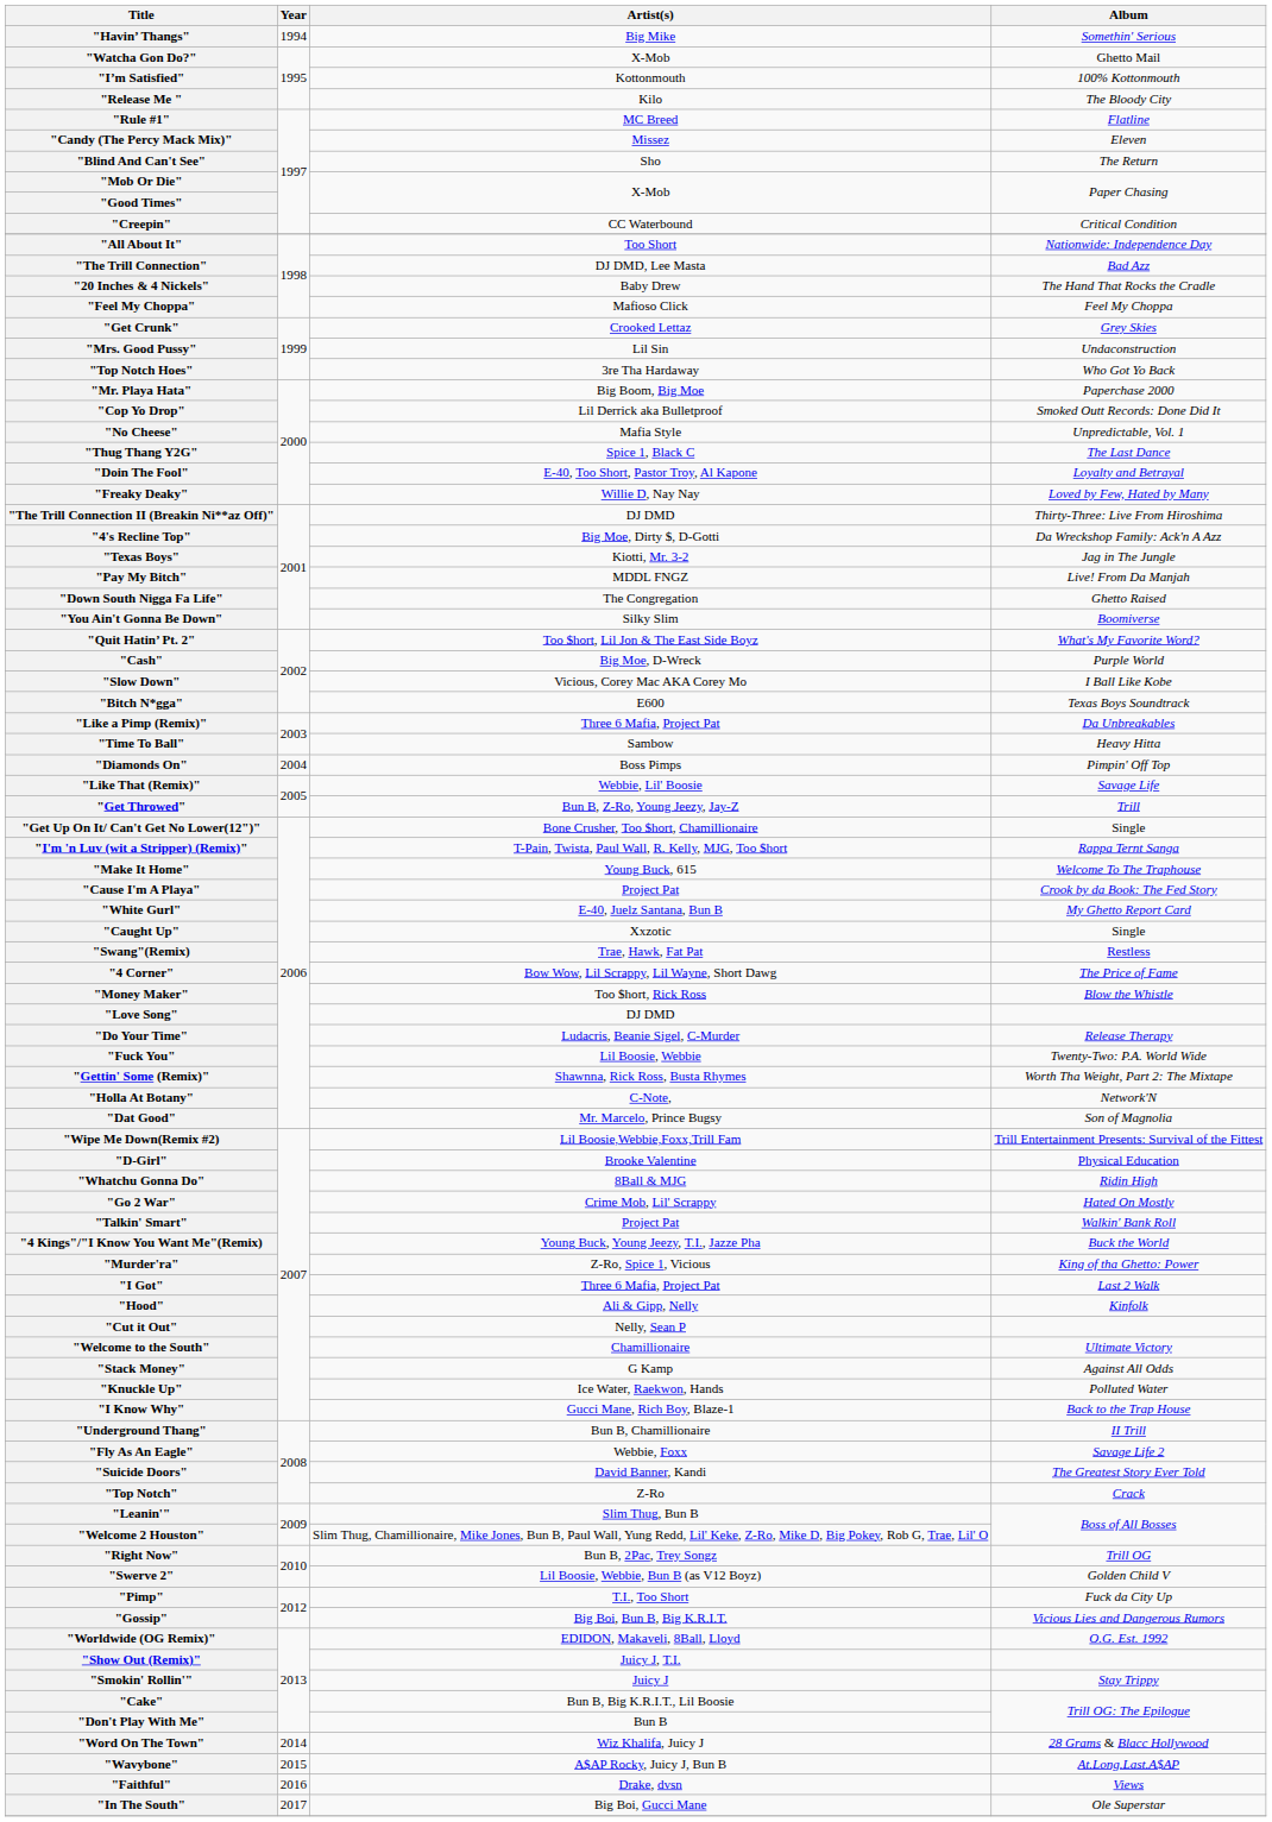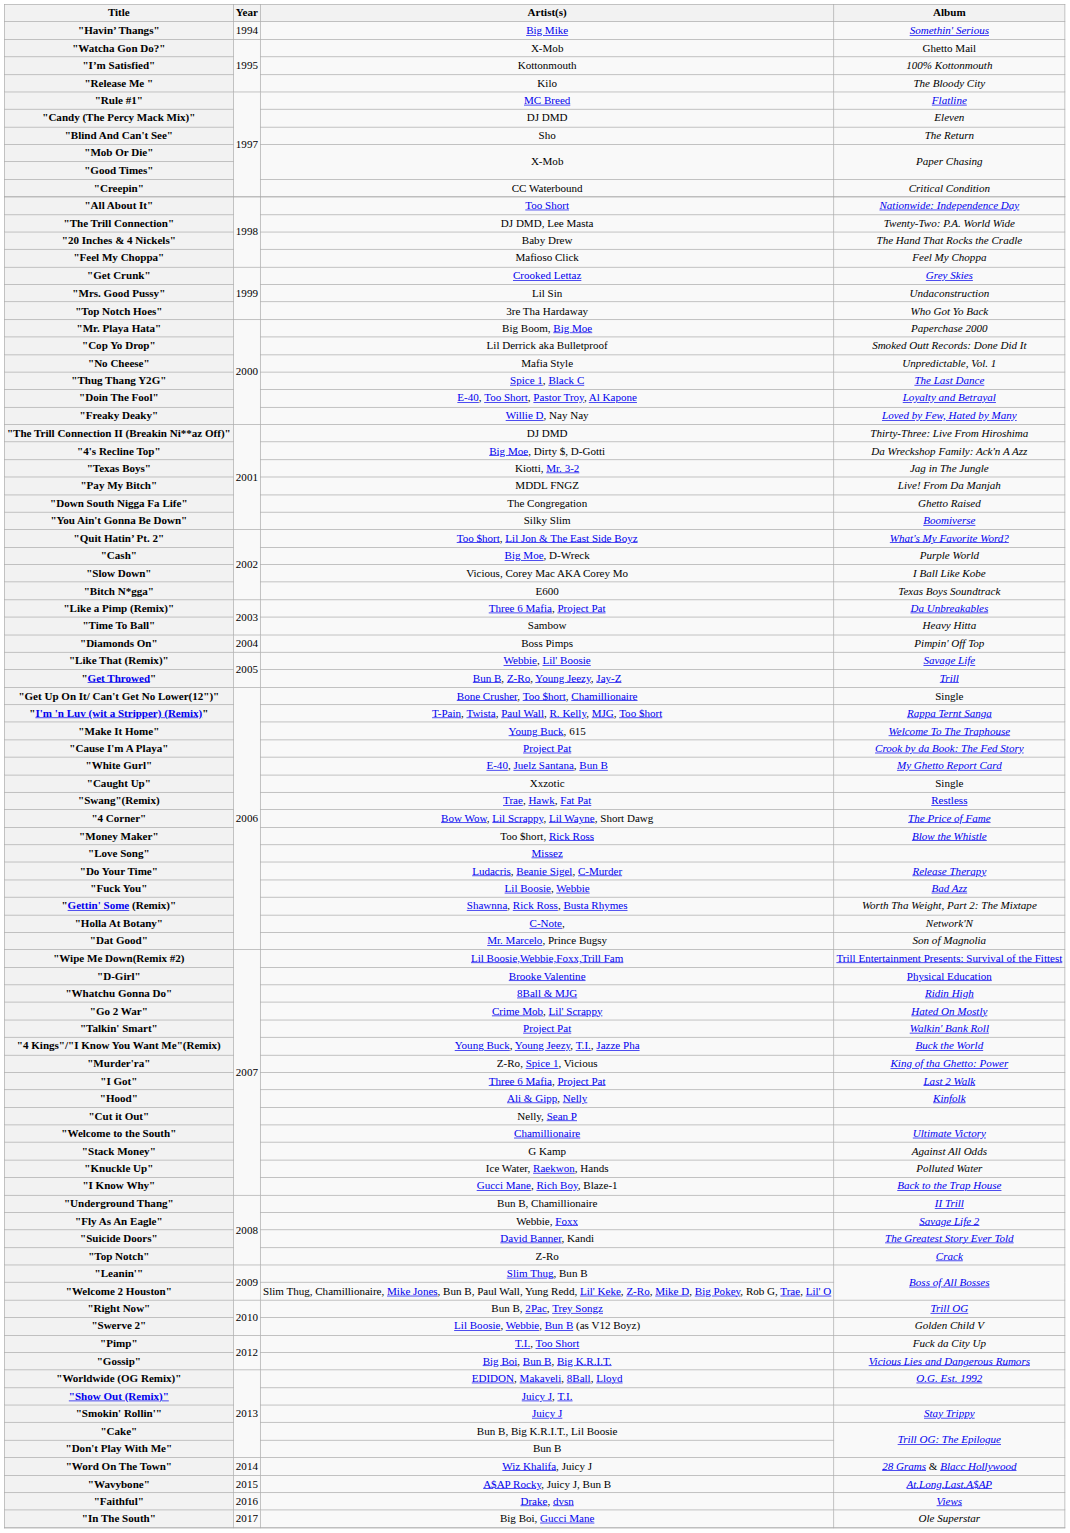 <table class="wikitable plainrowheaders" style="text-align:center;">
 <tr>
 <th scope="col">Title</th>
 <th scope="col">Year</th>
 <th scope="col">Artist(s)</th>
 <th scope="col">Album</th>
 </tr>
 <tr>
 <th scope="row">"Havin’ Thangs"</th>
 <td rowspan=>1994</td>
 <td><a href='#'>Big Mike</a></td>
 <td><em><a href='#'>Somethin' Serious</a></em></td>
 </tr>
 <tr>
 <th scope="row">"Watcha Gon Do?"</th>
 <td rowspan="3">1995</td>
 <td>X-Mob</td>
 <td>Ghetto Mail</td>
 </tr>
 <tr>
 <th scope="row">"I’m Satisfied"</th>
 <td>Kottonmouth</td>
 <td><em>100% Kottonmouth</em></td>
 </tr>
 <tr>
 <th scope="row">"Release Me "</th>
 <td>Kilo</td>
 <td><em>The Bloody City</em></td>
 </tr>
 <tr>
 <th scope="row">"Rule #1"</th>
 <td rowspan="6">1997</td>
 <td><a href='#'>MC Breed</a></td>
 <td><em><a href='#'>Flatline</a></em></td>
 </tr>
 <tr>
 <th scope="row">"Candy (The Percy Mack Mix)"</th>
-<td><a href='#'>Missez</a></td>
+<td>DJ DMD</td>
 <td><em>Eleven</em></td>
 </tr>
 <tr>
 <th scope="row">"Blind And Can't See"</th>
 <td>Sho</td>
 <td><em>The Return</em></td>
 </tr>
 <tr>
 <th scope="row">"Mob Or Die"</th>
 <td rowspan="2">X-Mob</td>
 <td rowspan="2"><em>Paper Chasing</em></td>
 </tr>
 <tr>
 <th scope="row">"Good Times"</th>
 </tr>
 <tr>
 <th scope="row">"Creepin"</th>
 <td>CC Waterbound</td>
 <td><em>Critical Condition</em></td>
 </tr>
 <tr>
 </tr>
 <tr>
 <th scope="row">"All About It"</th>
 <td rowspan="4">1998</td>
 <td><a href='#'>Too Short</a></td>
 <td><em><a href='#'>Nationwide: Independence Day</a></em></td>
 </tr>
 <tr>
 <th scope="row">"The Trill Connection"</th>
 <td>DJ DMD,  Lee Masta</td>
-<td><em><a href='#'>Bad Azz</a></em></td>
+<td><em>Twenty-Two: P.A. World Wide</em></td>
 </tr>
 <tr>
 <th scope="row">"20 Inches & 4 Nickels"</th>
 <td>Baby Drew</td>
 <td><em>The Hand That Rocks the Cradle</em></td>
 </tr>
 <tr>
 <th scope="row">"Feel My Choppa"</th>
 <td>Mafioso Click</td>
 <td><em>Feel My Choppa</em></td>
 </tr>
 <tr>
 <th scope="row">"Get Crunk"</th>
 <td rowspan="3">1999</td>
 <td><a href='#'>Crooked Lettaz</a></td>
 <td><em><a href='#'>Grey Skies</a></em></td>
 </tr>
 <tr>
 <th scope="row">"Mrs. Good Pussy"</th>
 <td>Lil Sin</td>
 <td><em>Undaconstruction</em></td>
 </tr>
 <tr>
 <th scope="row">"Top Notch Hoes"</th>
 <td>3re Tha Hardaway</td>
 <td><em>Who Got Yo Back</em></td>
 </tr>
 <tr>
 <th scope="row">"Mr. Playa Hata"</th>
 <td rowspan="6">2000</td>
 <td>Big Boom, <a href='#'>Big Moe</a></td>
 <td><em>Paperchase 2000</em></td>
 </tr>
 <tr>
 <th scope="row">"Cop Yo Drop"</th>
 <td>Lil Derrick aka Bulletproof</td>
 <td><em>Smoked Outt Records: Done Did It</em></td>
 </tr>
 <tr>
 <th scope="row">"No Cheese"</th>
 <td>Mafia Style</td>
 <td><em>Unpredictable, Vol. 1</em></td>
 </tr>
 <tr>
 <th scope="row">"Thug Thang Y2G"</th>
 <td><a href='#'>Spice 1</a>, <a href='#'>Black C</a></td>
 <td><em><a href='#'>The Last Dance</a></em></td>
 </tr>
 <tr>
 <th scope="row">"Doin The Fool"</th>
 <td><a href='#'>E-40</a>, <a href='#'>Too Short</a>, <a href='#'>Pastor Troy</a>, <a href='#'>Al Kapone</a></td>
 <td><em><a href='#'>Loyalty and Betrayal</a></em></td>
 </tr>
 <tr>
 <th scope="row">"Freaky Deaky"</th>
 <td><a href='#'>Willie D</a>, Nay Nay</td>
 <td><em><a href='#'>Loved by Few, Hated by Many</a></em></td>
 </tr>
 <tr>
 <th scope="row">"The Trill Connection II (Breakin Ni**az Off)"</th>
 <td rowspan="6">2001</td>
 <td>DJ DMD</td>
 <td><em>Thirty-Three: Live From Hiroshima</em></td>
 </tr>
 <tr>
 <th scope="row">"4's Recline Top"</th>
 <td><a href='#'>Big Moe</a>, Dirty $, D-Gotti</td>
 <td><em>Da Wreckshop Family: Ack'n A Azz</em></td>
 </tr>
 <tr>
 <th scope="row">"Texas Boys"</th>
 <td>Kiotti, <a href='#'>Mr. 3-2</a></td>
 <td><em> Jag in The Jungle</em></td>
 </tr>
 <tr>
 <th scope="row">"Pay My Bitch"</th>
 <td>MDDL FNGZ</td>
 <td><em>Live! From Da Manjah</em></td>
 </tr>
 <tr>
 <th scope="row">"Down South Nigga Fa Life"</th>
 <td>The Congregation</td>
 <td><em> Ghetto Raised </em></td>
 </tr>
 <tr>
 <th scope="row">"You Ain't Gonna Be Down"</th>
 <td>Silky Slim</td>
 <td><em><a href='#'>Boomiverse</a></em></td>
 </tr>
 <tr>
 <th scope="row">"Quit Hatin’ Pt. 2"</th>
 <td rowspan="4">2002</td>
 <td><a href='#'>Too $hort</a>, <a href='#'>Lil Jon & The East Side Boyz</a></td>
 <td><em><a href='#'>What's My Favorite Word?</a></em></td>
 </tr>
 <tr>
 <th scope="row">"Cash"</th>
 <td><a href='#'>Big Moe</a>, D-Wreck</td>
 <td><em>Purple World</em></td>
 </tr>
 <tr>
 <th scope="row">"Slow Down"</th>
 <td>Vicious, Corey Mac AKA Corey Mo</td>
 <td><em>I Ball Like Kobe</em></td>
 </tr>
 <tr>
 <th scope="row">"Bitch N*gga"</th>
 <td>E600</td>
 <td><em>Texas Boys Soundtrack</em></td>
 </tr>
 <tr>
 <th scope="row">"Like a Pimp (Remix)"</th>
 <td rowspan="2">2003</td>
 <td><a href='#'>Three 6 Mafia</a>, <a href='#'>Project Pat</a></td>
 <td><em><a href='#'>Da Unbreakables</a></em></td>
 </tr>
 <tr>
 <th scope="row">"Time To Ball"</th>
 <td>Sambow</td>
 <td><em>Heavy Hitta</em></td>
 </tr>
 <tr>
 <th scope="row">"Diamonds On"</th>
 <td>2004</td>
 <td>Boss Pimps</td>
 <td><em>Pimpin' Off Top</em></td>
 </tr>
 <tr>
 <th scope="row">"Like That (Remix)"</th>
 <td rowspan="2">2005</td>
 <td><a href='#'>Webbie</a>, <a href='#'>Lil' Boosie</a></td>
 <td><em><a href='#'>Savage Life</a></em></td>
 </tr>
 <tr>
 <th scope="row">"<a href='#'>Get Throwed</a>"</th>
 <td><a href='#'>Bun B</a>, <a href='#'>Z-Ro</a>, <a href='#'>Young Jeezy</a>, <a href='#'>Jay-Z</a></td>
 <td><em><a href='#'>Trill</a></em></td>
 </tr>
 <tr>
 <th scope="row">"Get Up On It/ Can't Get No Lower(12")"</th>
 <td rowspan="15">2006</td>
 <td><a href='#'>Bone Crusher</a>, <a href='#'>Too $hort</a>, <a href='#'>Chamillionaire</a></td>
 <td>Single</td>
 </tr>
 <tr>
 <th scope="row">"<a href='#'>I'm 'n Luv (wit a Stripper) (Remix)</a>"</th>
 <td><a href='#'>T-Pain</a>, <a href='#'>Twista</a>, <a href='#'>Paul Wall</a>, <a href='#'>R. Kelly</a>, <a href='#'>MJG</a>, <a href='#'>Too $hort</a></td>
 <td><em><a href='#'>Rappa Ternt Sanga</a></em></td>
 </tr>
 <tr>
 <th scope="row">"Make It Home"</th>
 <td><a href='#'>Young Buck</a>, 615</td>
 <td><em><a href='#'>Welcome To The Traphouse</a></em></td>
 </tr>
 <tr>
 <th scope="row">"Cause I'm A Playa"</th>
 <td><a href='#'>Project Pat</a></td>
 <td><em><a href='#'>Crook by da Book: The Fed Story</a></em></td>
 </tr>
 <tr>
 <th scope="row">"White Gurl"</th>
 <td><a href='#'>E-40</a>, <a href='#'>Juelz Santana</a>, <a href='#'>Bun B</a></td>
 <td><em><a href='#'>My Ghetto Report Card</a></em></td>
 </tr>
 <tr>
 <th scope="row">"Caught Up"</th>
 <td>Xxzotic</td>
 <td>Single</td>
 </tr>
 <tr>
 <th scope="row">"Swang"(Remix)</th>
 <td><a href='#'>Trae</a>, <a href='#'>Hawk</a>, <a href='#'>Fat Pat</a></td>
 <td><a href='#'>Restless</a></td>
 </tr>
 <tr>
 <th scope="row">"4 Corner"</th>
 <td><a href='#'>Bow Wow</a>, <a href='#'>Lil Scrappy</a>, <a href='#'>Lil Wayne</a>, Short Dawg</td>
 <td><em><a href='#'>The Price of Fame</a></em></td>
 </tr>
 <tr>
 <th scope="row">"Money Maker"</th>
 <td>Too $hort, <a href='#'>Rick Ross</a></td>
 <td><em><a href='#'>Blow the Whistle</a></em></td>
 </tr>
 <tr>
 <th scope="row">"Love Song"</th>
-<td>DJ DMD</td>
+<td><a href='#'>Missez</a></td>
 <td></td>
 </tr>
 <tr>
 <th scope="row">"Do Your Time"</th>
 <td><a href='#'>Ludacris</a>, <a href='#'>Beanie Sigel</a>, <a href='#'>C-Murder</a></td>
 <td><em><a href='#'>Release Therapy</a></em></td>
 </tr>
 <tr>
 <th scope="row">"Fuck You"</th>
 <td><a href='#'>Lil Boosie</a>, <a href='#'>Webbie</a></td>
-<td><em>Twenty-Two: P.A. World Wide</em></td>
+<td><em><a href='#'>Bad Azz</a></em></td>
 </tr>
 <tr>
 <th scope="row">"<a href='#'>Gettin' Some</a> (Remix)"</th>
 <td><a href='#'>Shawnna</a>, <a href='#'>Rick Ross</a>, <a href='#'>Busta Rhymes</a></td>
 <td><em>Worth Tha Weight, Part 2: The Mixtape</em></td>
 </tr>
 <tr>
 <th scope="row">"Holla At Botany"</th>
 <td><a href='#'>C-Note</a>,</td>
 <td><em>Network'N</em></td>
 </tr>
 <tr>
 <th scope="row">"Dat Good"</th>
 <td><a href='#'>Mr. Marcelo</a>, Prince Bugsy</td>
 <td><em>Son of Magnolia</em></td>
 </tr>
 <tr>
 <th scope="row">"Wipe Me Down(Remix #2)</th>
 <td rowspan="14">2007</td>
 <td><a href='#'>Lil Boosie,Webbie,Foxx,Trill Fam</a></td>
 <td><a href='#'>Trill Entertainment Presents: Survival of the Fittest</a></td>
 </tr>
 <tr>
 <th scope="row">"D-Girl"</th>
 <td><a href='#'>Brooke Valentine</a></td>
 <td><a href='#'>Physical Education</a></td>
 </tr>
 <tr>
 <th scope="row">"Whatchu Gonna Do"</th>
 <td><a href='#'>8Ball & MJG</a></td>
 <td><em><a href='#'>Ridin High</a></em></td>
 </tr>
 <tr>
 <th scope="row">"Go 2 War"</th>
 <td><a href='#'>Crime Mob</a>, <a href='#'>Lil' Scrappy</a></td>
 <td><em><a href='#'>Hated On Mostly</a></em></td>
 </tr>
 <tr>
 <th scope="row">"Talkin' Smart"</th>
 <td><a href='#'>Project Pat</a></td>
 <td><em><a href='#'>Walkin' Bank Roll</a></em></td>
 </tr>
 <tr>
 <th scope="row">"4 Kings"/"I Know You Want Me"(Remix)</th>
 <td rowspan"2"><a href='#'>Young Buck</a>, <a href='#'>Young Jeezy</a>, <a href='#'>T.I.</a>, <a href='#'>Jazze Pha</a></td>
 <td rowspan"2"><em><a href='#'>Buck the World</a></em></td>
 </tr>
 <tr>
 <th scope="row">"Murder'ra"</th>
 <td>Z-Ro, <a href='#'>Spice 1</a>, Vicious</td>
 <td><em><a href='#'>King of tha Ghetto: Power</a></em></td>
 </tr>
 <tr>
 <th scope="row">"I Got"</th>
 <td><a href='#'>Three 6 Mafia</a>, <a href='#'>Project Pat</a></td>
 <td><em><a href='#'>Last 2 Walk</a></em></td>
 </tr>
 <tr>
 <th scope="row">"Hood"</th>
 <td><a href='#'>Ali & Gipp</a>, <a href='#'>Nelly</a></td>
 <td><em><a href='#'>Kinfolk</a></em></td>
 </tr>
 <tr>
 <th scope="row">"Cut it Out"</th>
 <td>Nelly, <a href='#'>Sean P</a></td>
 <td></td>
 </tr>
 <tr>
 <th scope="row">"Welcome to the South"</th>
 <td><a href='#'>Chamillionaire</a></td>
 <td><em><a href='#'>Ultimate Victory</a></em></td>
 </tr>
 <tr>
 <th scope="row">"Stack Money"</th>
 <td>G Kamp</td>
 <td><em>Against All Odds</em></td>
 </tr>
 <tr>
 <th scope="row">"Knuckle Up"</th>
 <td>Ice Water, <a href='#'>Raekwon</a>, Hands</td>
 <td><em>Polluted Water </em></td>
 </tr>
 <tr>
 <th scope="row">"I Know Why"</th>
 <td><a href='#'>Gucci Mane</a>, <a href='#'>Rich Boy</a>, Blaze-1</td>
 <td><em><a href='#'>Back to the Trap House</a></em></td>
 </tr>
 <tr>
 <th scope="row">"Underground Thang"</th>
 <td rowspan="4">2008</td>
 <td>Bun B, Chamillionaire</td>
 <td><em><a href='#'>II Trill</a></em></td>
 </tr>
 <tr>
 <th scope="row">"Fly As An Eagle"</th>
 <td>Webbie, <a href='#'>Foxx</a></td>
 <td><em><a href='#'>Savage Life 2</a></em></td>
 </tr>
 <tr>
 <th scope="row">"Suicide Doors"</th>
 <td><a href='#'>David Banner</a>, Kandi</td>
 <td><em><a href='#'>The Greatest Story Ever Told</a></em></td>
 </tr>
 <tr>
 <th scope="row">"Top Notch"</th>
 <td>Z-Ro</td>
 <td><em><a href='#'>Crack</a></em></td>
 </tr>
 <tr>
 <th scope="row">"Leanin'"</th>
 <td rowspan="2">2009</td>
 <td><a href='#'>Slim Thug</a>, Bun B</td>
 <td rowspan="2"><em><a href='#'>Boss of All Bosses</a></em></td>
 </tr>
 <tr>
 <th scope="row">"Welcome 2 Houston"</th>
 <td>Slim Thug, Chamillionaire, <a href='#'>Mike Jones</a>, Bun B, Paul Wall, Yung Redd, <a href='#'>Lil' Keke</a>, <a href='#'>Z-Ro</a>, <a href='#'>Mike D</a>, <a href='#'>Big Pokey</a>, Rob G, <a href='#'>Trae</a>, <a href='#'>Lil' O</a></td>
 </tr>
 <tr>
 <th scope="row">"Right Now"</th>
 <td rowspan="2">2010</td>
 <td>Bun B, <a href='#'>2Pac</a>, <a href='#'>Trey Songz</a></td>
 <td><em><a href='#'>Trill OG</a></em></td>
 </tr>
 <tr>
 <th scope="row">"Swerve 2"</th>
 <td><a href='#'>Lil Boosie</a>, <a href='#'>Webbie</a>, <a href='#'>Bun B</a> (as V12 Boyz)</td>
 <td><em>Golden Child V</em></td>
 </tr>
 <tr>
 <th scope="row">"Pimp"</th>
 <td rowspan="2">2012</td>
 <td><a href='#'>T.I.</a>, <a href='#'>Too Short</a></td>
 <td><em>Fuck da City Up</em></td>
 </tr>
 <tr>
 <th scope="row">"Gossip"</th>
 <td><a href='#'>Big Boi</a>, <a href='#'>Bun B</a>, <a href='#'>Big K.R.I.T.</a></td>
 <td><em><a href='#'>Vicious Lies and Dangerous Rumors</a></em></td>
 </tr>
 <tr>
 <th scope="row">"Worldwide (OG Remix)"</th>
 <td rowspan="5">2013</td>
 <td><a href='#'>EDIDON</a>, <a href='#'>Makaveli</a>, <a href='#'>8Ball</a>, <a href='#'>Lloyd</a></td>
 <td><em><a href='#'>O.G. Est. 1992</a></em></td>
 </tr>
 <tr>
 <th scope="row"><a href='#'>"Show Out (Remix)"</a></th>
 <td><a href='#'>Juicy J</a>, <a href='#'>T.I.</a></td>
 <td></td>
 </tr>
 <tr>
 <th scope="row">"Smokin' Rollin'"</th>
 <td><a href='#'>Juicy J</a></td>
 <td><em><a href='#'>Stay Trippy</a></em></td>
 </tr>
 <tr>
 <th scope="row">"Cake"</th>
 <td>Bun B, Big K.R.I.T., Lil Boosie</td>
 <td rowspan="2"><em><a href='#'>Trill OG: The Epilogue</a></em></td>
 </tr>
 <tr>
 <th scope="row">"Don't Play With Me"</th>
 <td>Bun B</td>
 </tr>
 <tr>
 <th scope="row">"Word On The Town"</th>
 <td rowspan="1">2014</td>
 <td><a href='#'>Wiz Khalifa</a>, Juicy J</td>
 <td><em><a href='#'>28 Grams</a></em> & <em><a href='#'>Blacc Hollywood</a></em></td>
 </tr>
 <tr>
 <th scope="row">"Wavybone"</th>
 <td rowspan="1">2015</td>
 <td><a href='#'>A$AP Rocky</a>, Juicy J, Bun B</td>
 <td><em><a href='#'>At.Long.Last.A$AP</a></em></td>
 </tr>
 <tr>
 <th scope="row">"Faithful"</th>
 <td rowspan="1">2016</td>
 <td><a href='#'>Drake</a>, <a href='#'>dvsn</a></td>
 <td><em><a href='#'>Views</a></em></td>
 </tr>
 <tr>
 <th scope="row">"In The South"</th>
 <td rowspan="1">2017</td>
 <td>Big Boi, <a href='#'>Gucci Mane</a></td>
 <td><em>Ole Superstar</em></td>
 </tr>
 <tr>
 </tr>
 </table>
